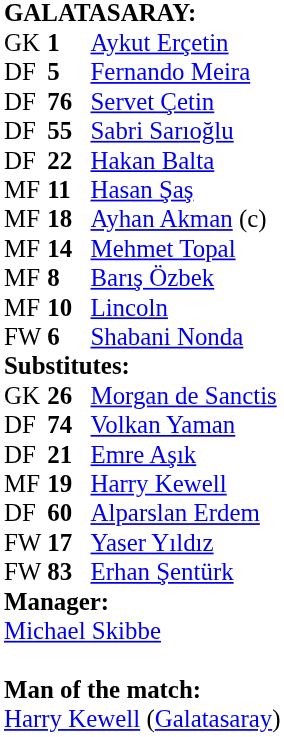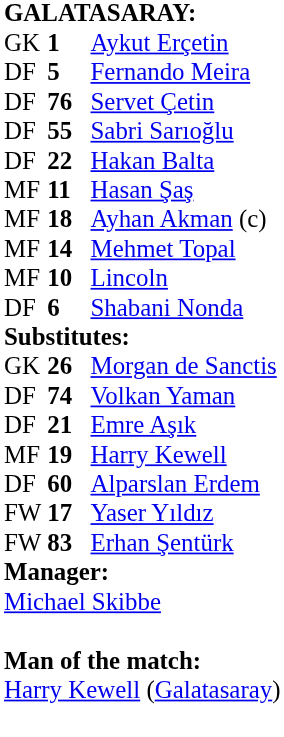 <table style="font-size:90%" cellspacing="0" cellpadding="0">
 <tr>
 <td colspan=4><strong>GALATASARAY:</strong></td>
 </tr>
 <tr>
 <th width=25></th>
 <th width=25></th>
 </tr>
 <tr>
 <td>GK</td>
 <td><strong>1</strong></td>
 <td> <a href='#'>Aykut Erçetin</a></td>
 </tr>
 <tr>
 <td>DF</td>
 <td><strong>5</strong></td>
 <td> <a href='#'>Fernando Meira</a></td>
 </tr>
 <tr>
 <td>DF</td>
 <td><strong>76</strong></td>
 <td> <a href='#'>Servet Çetin</a></td>
 </tr>
 <tr>
 <td>DF</td>
 <td><strong>55</strong></td>
 <td> <a href='#'>Sabri Sarıoğlu</a></td>
 </tr>
 <tr>
 <td>DF</td>
 <td><strong>22</strong></td>
 <td> <a href='#'>Hakan Balta</a></td>
 <td></td>
 <td></td>
 </tr>
 <tr>
 <td>MF</td>
 <td><strong>11</strong></td>
 <td> <a href='#'>Hasan Şaş</a></td>
 <td></td>
 <td></td>
 </tr>
 <tr>
 <td>MF</td>
 <td><strong>18</strong></td>
 <td> <a href='#'>Ayhan Akman</a> (c)</td>
 </tr>
 <tr>
 <td>MF</td>
 <td><strong>14</strong></td>
 <td> <a href='#'>Mehmet Topal</a></td>
 </tr>
 <tr>
 <td>MF</td>
-<td><strong>8</strong></td>
-<td> <a href='#'>Barış Özbek</a></td>
-<td></td>
-<td></td>
-</tr>
-<tr>
-<td>MF</td>
 <td><strong>10</strong></td>
 <td> <a href='#'>Lincoln</a></td>
 <td></td>
 </tr>
 <tr>
-<td>FW</td>
+<td>DF</td>
 <td><strong>6</strong></td>
 <td> <a href='#'>Shabani Nonda</a></td>
 <td></td>
 </tr>
 <tr>
 <td colspan=3><strong>Substitutes:</strong></td>
 </tr>
 <tr>
 <td>GK</td>
 <td><strong>26</strong></td>
 <td> <a href='#'>Morgan de Sanctis</a></td>
 </tr>
 <tr>
 <td>DF</td>
 <td><strong>74</strong></td>
 <td> <a href='#'>Volkan Yaman</a></td>
 <td></td>
 <td></td>
 </tr>
 <tr>
 <td>DF</td>
 <td><strong>21</strong></td>
 <td> <a href='#'>Emre Aşık</a></td>
 </tr>
 <tr>
 <td>MF</td>
 <td><strong>19</strong></td>
 <td> <a href='#'>Harry Kewell</a></td>
 <td></td>
 <td></td>
 </tr>
 <tr>
 <td>DF</td>
 <td><strong>60</strong></td>
 <td> <a href='#'>Alparslan Erdem</a></td>
 <td></td>
 <td></td>
 </tr>
 <tr>
 <td>FW</td>
 <td><strong>17</strong></td>
 <td> <a href='#'>Yaser Yıldız</a></td>
 </tr>
 <tr>
 <td>FW</td>
 <td><strong>83</strong></td>
 <td> <a href='#'>Erhan Şentürk</a></td>
 <td></td>
 </tr>
 <tr>
 <td colspan=3><strong>Manager:</strong></td>
 </tr>
 <tr>
 <td colspan=4> <a href='#'>Michael Skibbe</a><br><br></td>
 </tr>
 <tr>
 <td colspan=3><strong>Man of the match:</strong></td>
 </tr>
 <tr>
 <td colspan=4> <a href='#'>Harry Kewell</a> (<a href='#'>Galatasaray</a>)</td>
 </tr>
 <tr>
 </tr>
 </table>
